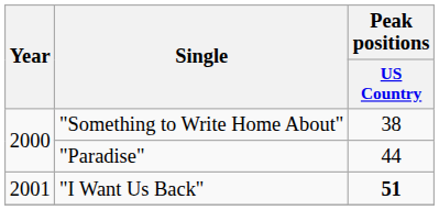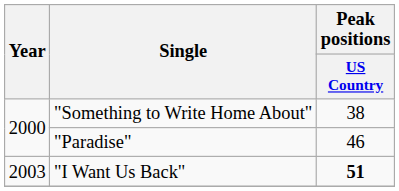 <table class="wikitable" style="text-align:center;">
 <tr>
 <th rowspan="2">Year</th>
 <th rowspan="2">Single</th>
 <th colspan="1">Peak positions</th>
 </tr>
 <tr style="font-size:smaller;">
 <th width="60"><a href='#'>US Country</a></th>
 </tr>
 <tr>
 <td rowspan="2">2000</td>
 <td align="left">"Something to Write Home About"</td>
 <td>38</td>
 </tr>
 <tr>
 <td align="left">"Paradise"</td>
-<td>44</td>
+<td>46</td>
 </tr>
 <tr>
-<td>2001</td>
+<td>2003</td>
 <td align="left">"I Want Us Back"</td>
 <td><strong>51</strong></td>
 </tr>
 <tr>
 </tr>
 </table>
